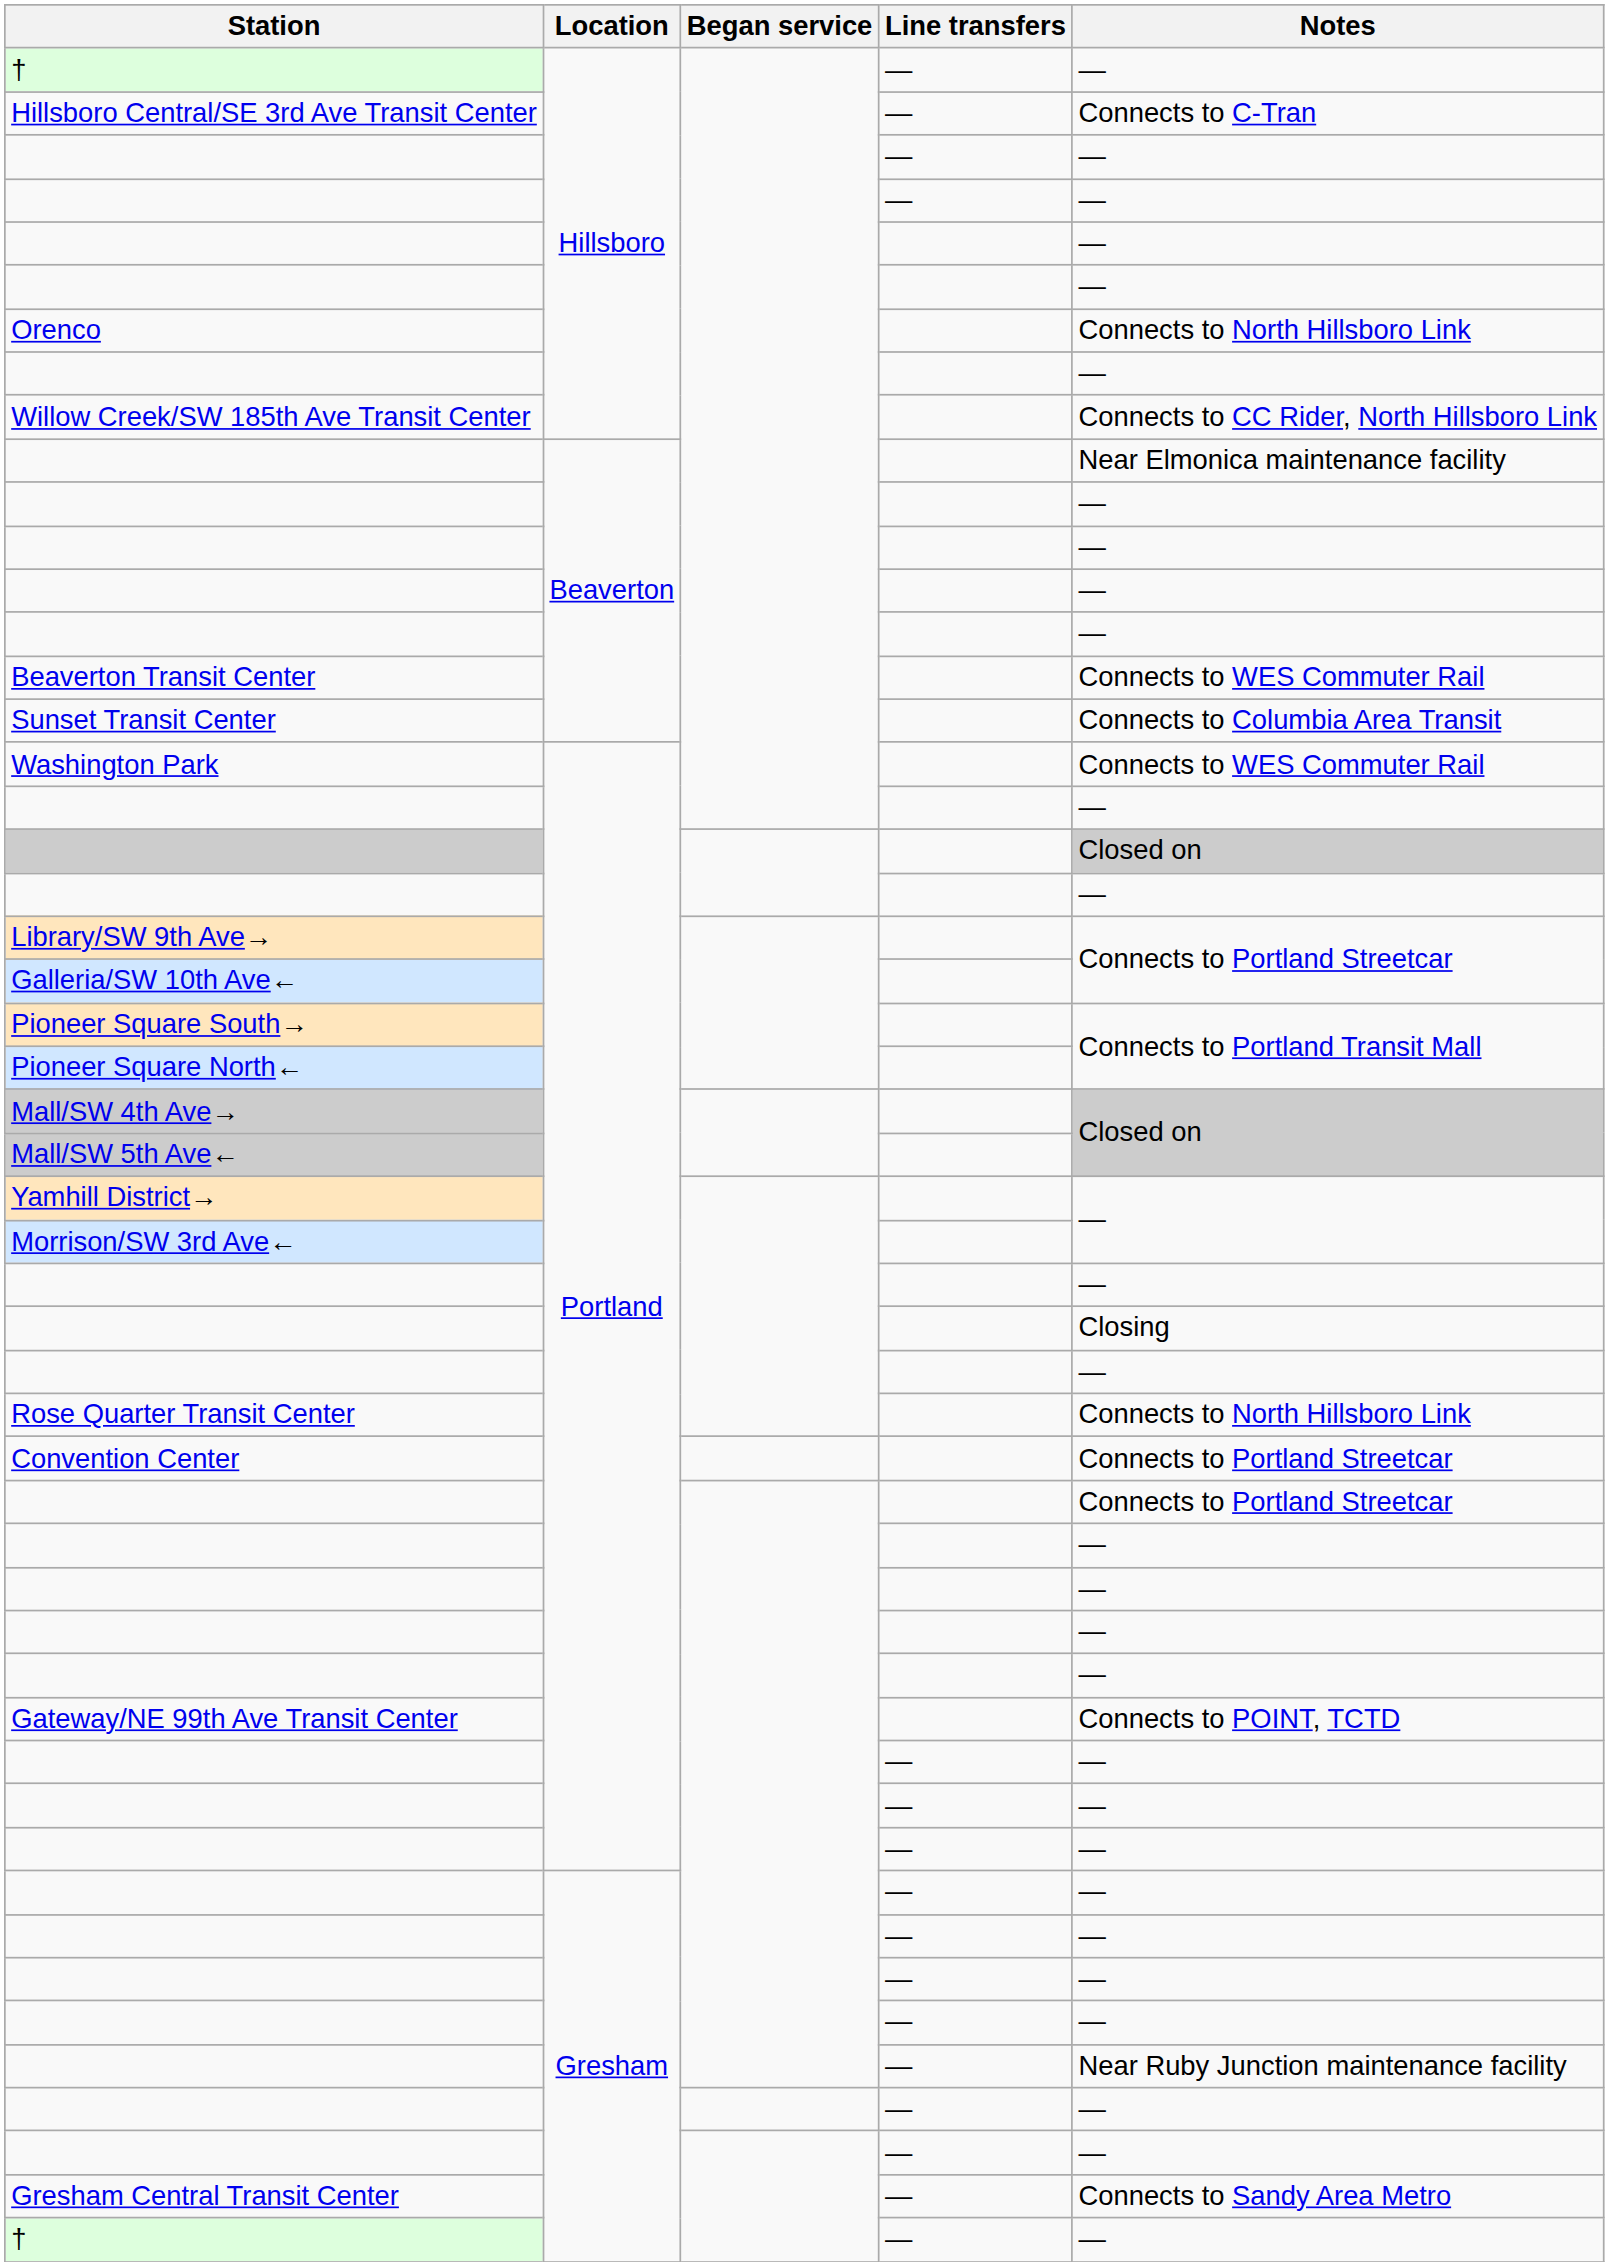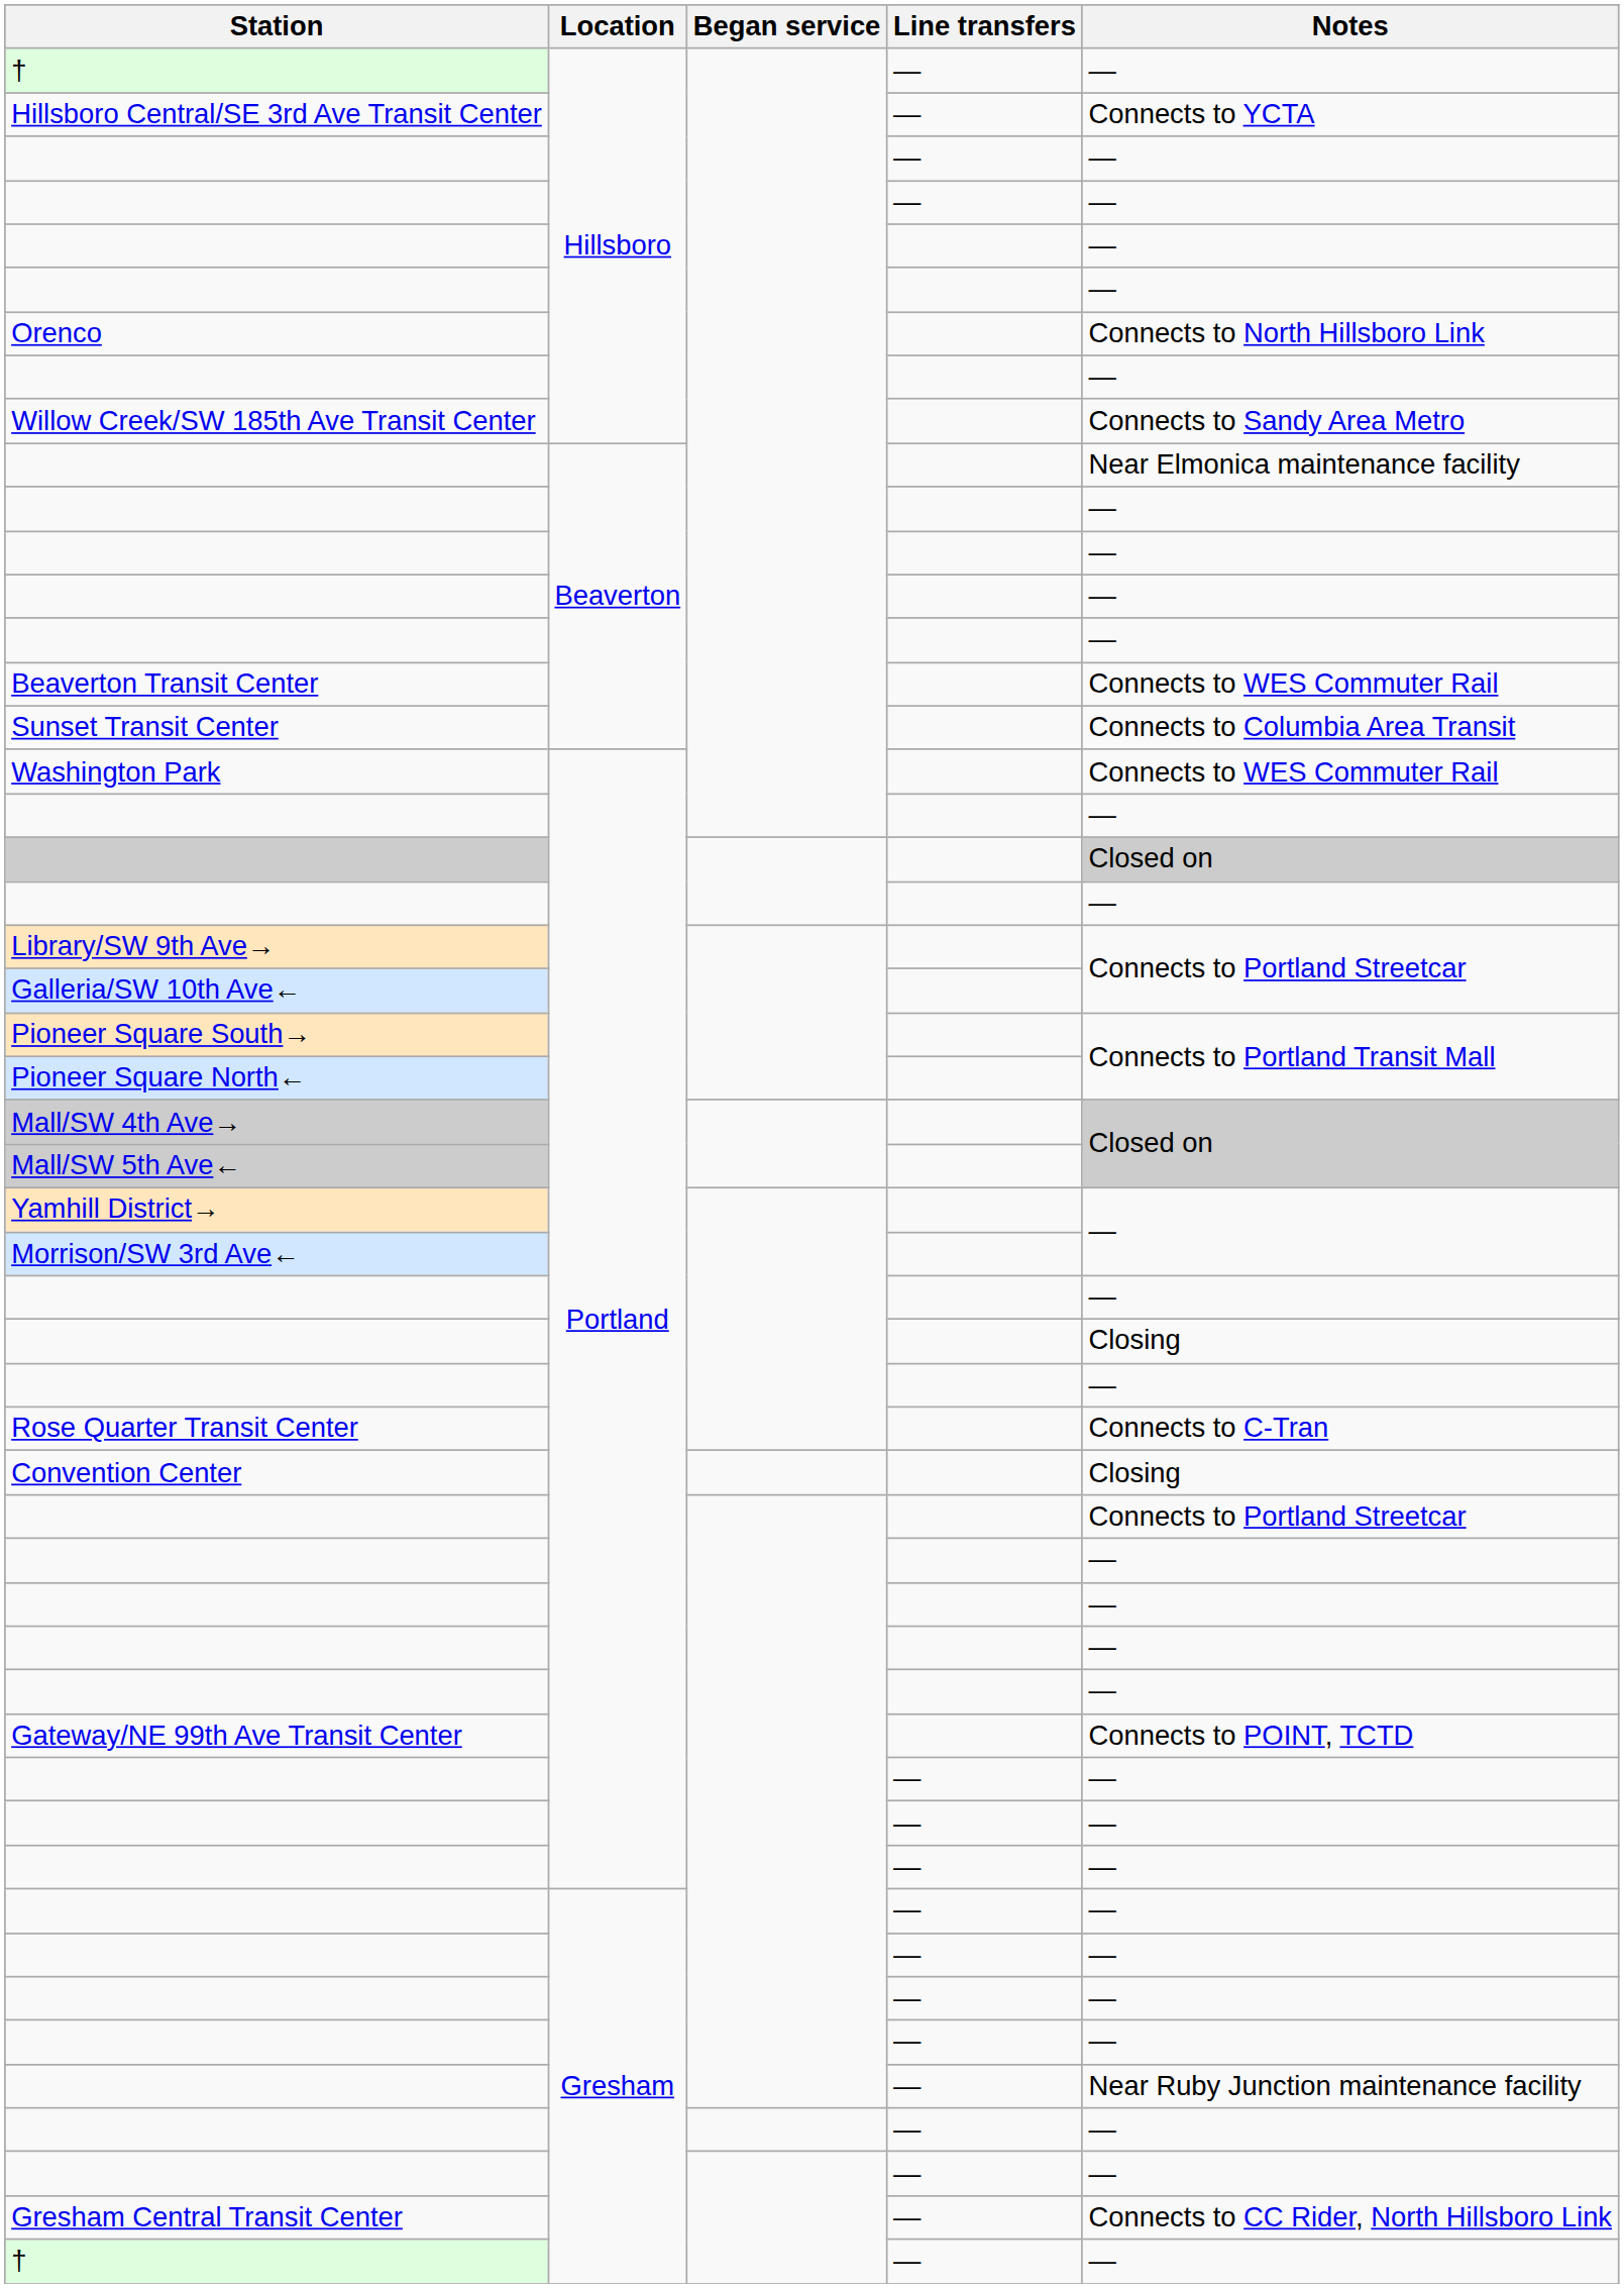 <table class="wikitable sortable plainrowheaders">
 <tr>
 <th scope="col">Station</th>
 <th scope="col">Location</th>
 <th scope="col" data-sort-type="usLongDate">Began service</th>
 <th scope="col" class="unsortable">Line transfers</th>
 <th scope="col" class="unsortable">Notes</th>
 </tr>
 <tr>
 <td style="background-color:#ddffdd">†</td>
 <td rowspan=9 align=center><a href='#'>Hillsboro</a></td>
 <td rowspan=18 align=center></td>
 <td>—</td>
 <td>—</td>
 </tr>
 <tr>
 <td><a href='#'>Hillsboro Central/SE 3rd Ave Transit Center</a></td>
 <td>—</td>
-<td>Connects to <a href='#'>C-Tran</a></td>
+<td>Connects to <a href='#'>YCTA</a></td>
 </tr>
 <tr>
 <td></td>
 <td>—</td>
 <td>—</td>
 </tr>
 <tr>
 <td></td>
 <td>—</td>
 <td>—</td>
 </tr>
 <tr>
 <td></td>
 <td></td>
 <td>—</td>
 </tr>
 <tr>
 <td></td>
 <td></td>
 <td>—</td>
 </tr>
 <tr>
 <td><a href='#'>Orenco</a></td>
 <td></td>
 <td>Connects to <a href='#'>North Hillsboro Link</a></td>
 </tr>
 <tr>
 <td></td>
 <td></td>
 <td>—</td>
 </tr>
 <tr>
 <td><a href='#'>Willow Creek/SW 185th Ave Transit Center</a></td>
 <td></td>
-<td>Connects to <a href='#'>CC Rider</a>, <a href='#'>North Hillsboro Link</a></td>
+<td>Connects to <a href='#'>Sandy Area Metro</a></td>
 </tr>
 <tr>
 <td></td>
 <td rowspan=7 align=center><a href='#'>Beaverton</a></td>
 <td></td>
 <td>Near Elmonica maintenance facility</td>
 </tr>
 <tr>
 <td></td>
 <td></td>
 <td>—</td>
 </tr>
 <tr>
 <td></td>
 <td></td>
 <td>—</td>
 </tr>
 <tr>
 <td></td>
 <td></td>
 <td>—</td>
 </tr>
 <tr>
 <td></td>
 <td></td>
 <td>—</td>
 </tr>
 <tr>
 <td><a href='#'>Beaverton Transit Center</a></td>
 <td></td>
 <td>Connects to <a href='#'>WES Commuter Rail</a></td>
 </tr>
 <tr>
 <td><a href='#'>Sunset Transit Center</a></td>
 <td></td>
 <td>Connects to <a href='#'>Columbia Area Transit</a></td>
 </tr>
 <tr>
 <td><a href='#'>Washington Park</a></td>
 <td rowspan=26 align=center><a href='#'>Portland</a></td>
 <td></td>
 <td>Connects to <a href='#'>WES Commuter Rail</a></td>
 </tr>
 <tr>
 <td></td>
 <td></td>
 <td>—</td>
 </tr>
 <tr>
 <td style="background-color:#CCCCCC"></td>
 <td rowspan=2 align=center></td>
 <td></td>
 <td style="background-color:#CCCCCC">Closed on </td>
 </tr>
 <tr>
 <td></td>
 <td></td>
 <td>—</td>
 </tr>
 <tr>
 <td style="background-color:#FFE6BD"><a href='#'>Library/SW 9th Ave</a>→</td>
 <td rowspan=4 align=center></td>
 <td></td>
 <td rowspan=2>Connects to <a href='#'>Portland Streetcar</a></td>
 </tr>
 <tr>
 <td style="background-color:#D0E7FF"><a href='#'>Galleria/SW 10th Ave</a>←</td>
 <td></td>
 </tr>
 <tr>
 <td style="background-color:#FFE6BD"><a href='#'>Pioneer Square South</a>→</td>
 <td>   </td>
 <td rowspan=2>Connects to <a href='#'>Portland Transit Mall</a></td>
 </tr>
 <tr>
 <td style="background-color:#D0E7FF"><a href='#'>Pioneer Square North</a>←</td>
 <td>   </td>
 </tr>
 <tr>
 <td style="background-color:#CCCCCC"><a href='#'>Mall/SW 4th Ave</a>→</td>
 <td rowspan=2 align=center></td>
 <td>   </td>
 <td style="background-color:#CCCCCC"; rowspan=2>Closed on </td>
 </tr>
 <tr>
 <td style="background-color:#CCCCCC"><a href='#'>Mall/SW 5th Ave</a>←</td>
 <td>   </td>
 </tr>
 <tr>
 <td style="background-color:#FFE6BD"><a href='#'>Yamhill District</a>→</td>
 <td rowspan=6 align=center></td>
 <td></td>
 <td rowspan=2>—</td>
 </tr>
 <tr>
 <td style="background-color:#D0E7FF"><a href='#'>Morrison/SW 3rd Ave</a>←</td>
 <td></td>
 </tr>
 <tr>
 <td></td>
 <td></td>
 <td>—</td>
 </tr>
 <tr>
 <td></td>
 <td></td>
 <td>Closing </td>
 </tr>
 <tr>
 <td></td>
 <td></td>
 <td>—</td>
 </tr>
 <tr>
 <td><a href='#'>Rose Quarter Transit Center</a></td>
 <td>  </td>
-<td>Connects to <a href='#'>North Hillsboro Link</a></td>
+<td>Connects to <a href='#'>C-Tran</a></td>
 </tr>
 <tr>
 <td><a href='#'>Convention Center</a></td>
 <td align=center></td>
 <td> </td>
-<td>Connects to <a href='#'>Portland Streetcar</a></td>
+<td>Closing </td>
 </tr>
 <tr>
 <td></td>
 <td rowspan=14 align=center></td>
 <td> </td>
 <td>Connects to <a href='#'>Portland Streetcar</a></td>
 </tr>
 <tr>
 <td></td>
 <td> </td>
 <td>—</td>
 </tr>
 <tr>
 <td></td>
 <td> </td>
 <td>—</td>
 </tr>
 <tr>
 <td></td>
 <td> </td>
 <td>—</td>
 </tr>
 <tr>
 <td></td>
 <td> </td>
 <td>—</td>
 </tr>
 <tr>
 <td><a href='#'>Gateway/NE 99th Ave Transit Center</a></td>
 <td> </td>
 <td>Connects to <a href='#'>POINT</a>, <a href='#'>TCTD</a></td>
 </tr>
 <tr>
 <td></td>
 <td>—</td>
 <td>—</td>
 </tr>
 <tr>
 <td></td>
 <td>—</td>
 <td>—</td>
 </tr>
 <tr>
 <td></td>
 <td>—</td>
 <td>—</td>
 </tr>
 <tr>
 <td></td>
 <td rowspan=9 align=center><a href='#'>Gresham</a></td>
 <td>—</td>
 <td>—</td>
 </tr>
 <tr>
 <td></td>
 <td>—</td>
 <td>—</td>
 </tr>
 <tr>
 <td></td>
 <td>—</td>
 <td>—</td>
 </tr>
 <tr>
 <td></td>
 <td>—</td>
 <td>—</td>
 </tr>
 <tr>
 <td></td>
 <td>—</td>
 <td>Near Ruby Junction maintenance facility</td>
 </tr>
 <tr>
 <td></td>
 <td align=center></td>
 <td>—</td>
 <td>—</td>
 </tr>
 <tr>
 <td></td>
 <td rowspan=3 align=center></td>
 <td>—</td>
 <td>—</td>
 </tr>
 <tr>
 <td><a href='#'>Gresham Central Transit Center</a></td>
 <td>—</td>
-<td>Connects to <a href='#'>Sandy Area Metro</a></td>
+<td>Connects to <a href='#'>CC Rider</a>, <a href='#'>North Hillsboro Link</a></td>
 </tr>
 <tr>
 <td style="background-color:#ddffdd">†</td>
 <td>—</td>
 <td>—</td>
 </tr>
 </table>
